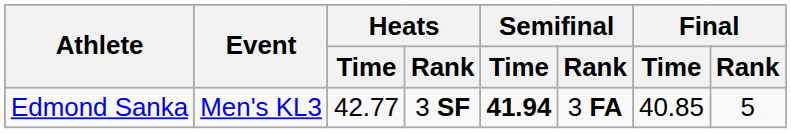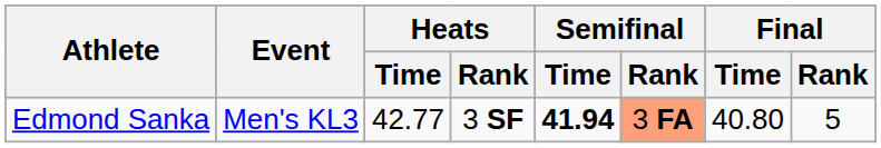 <table class="wikitable" style="font-size:90%">
 <tr>
 <th rowspan="2">Athlete</th>
 <th rowspan="2">Event</th>
 <th colspan="2">Heats</th>
 <th colspan="2">Semifinal</th>
 <th colspan="2">Final</th>
 </tr>
 <tr>
 <th>Time</th>
 <th>Rank</th>
 <th>Time</th>
 <th>Rank</th>
 <th>Time</th>
 <th>Rank</th>
 </tr>
 <tr align=center>
 <td align=left><a href='#'>Edmond Sanka</a></td>
 <td align=left><a href='#'>Men's KL3</a></td>
 <td>42.77</td>
 <td>3 <strong>SF</strong></td>
 <td><strong>41.94</strong></td>
-<td>3 <strong>FA</strong></td>
-<td>40.85</td>
+<td style="background: lightsalmon;">3 <strong>FA</strong></td>
+<td>40.80</td>
 <td>5</td>
 </tr>
 </table>
